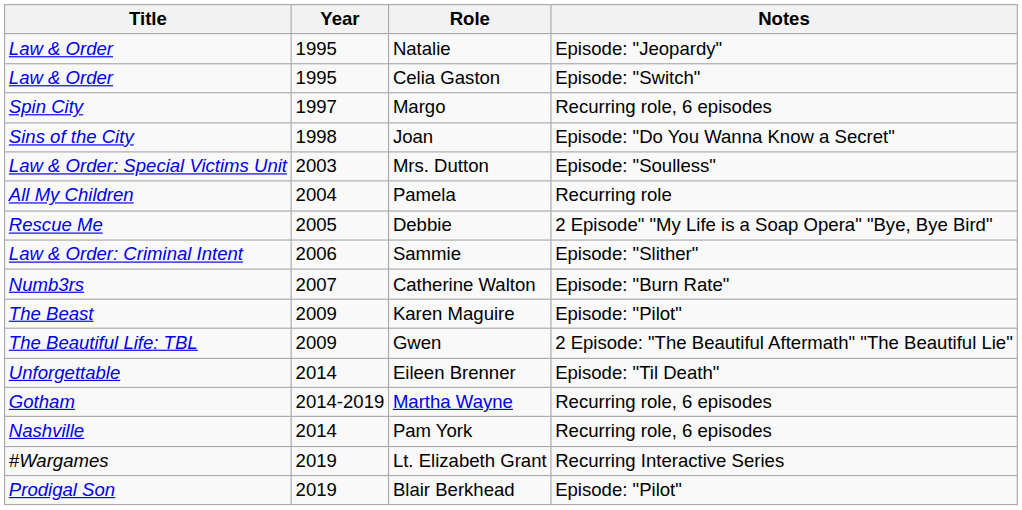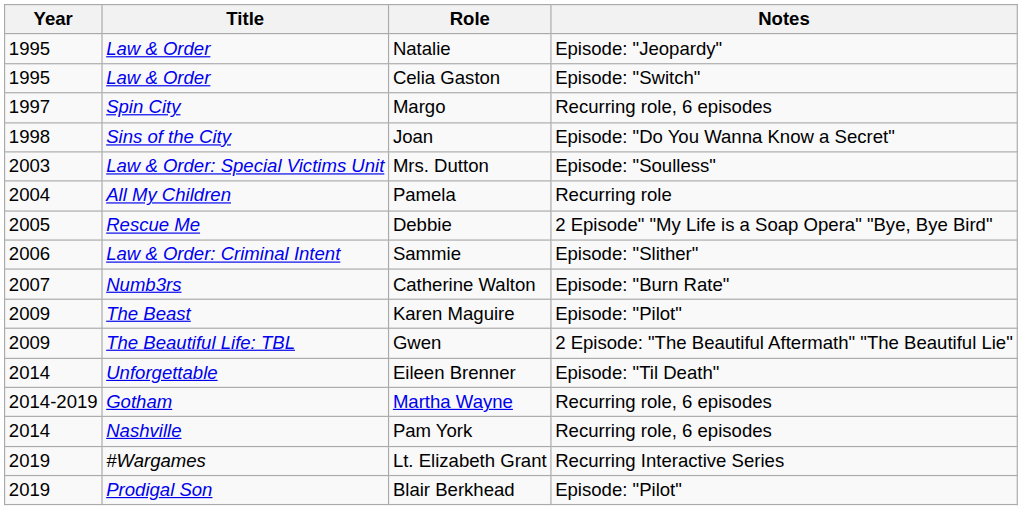 <table class="wikitable sortable">
 <tr>
+<th>Year</th>
 <th>Title</th>
-<th>Year</th>
 <th>Role</th>
 <th class="unsortable">Notes</th>
 </tr>
 <tr>
+<td>1995</td>
 <td><em><a href='#'>Law & Order</a></em></td>
-<td>1995</td>
 <td>Natalie</td>
 <td>Episode: "Jeopardy"</td>
 </tr>
 <tr>
+<td>1995</td>
 <td><em><a href='#'>Law & Order</a></em></td>
-<td>1995</td>
 <td>Celia Gaston</td>
 <td>Episode: "Switch"</td>
 </tr>
 <tr>
+<td>1997</td>
 <td><em><a href='#'>Spin City</a></em></td>
-<td>1997</td>
 <td>Margo</td>
 <td>Recurring role, 6 episodes</td>
 </tr>
 <tr>
+<td>1998</td>
 <td><em><a href='#'>Sins of the City</a></em></td>
-<td>1998</td>
 <td>Joan</td>
 <td>Episode: "Do You Wanna Know a Secret"</td>
 </tr>
 <tr>
+<td>2003</td>
 <td><em><a href='#'>Law & Order: Special Victims Unit</a></em></td>
-<td>2003</td>
 <td>Mrs. Dutton</td>
 <td>Episode: "Soulless"</td>
 </tr>
 <tr>
+<td>2004</td>
 <td><em><a href='#'>All My Children</a></em></td>
-<td>2004</td>
 <td>Pamela</td>
 <td>Recurring role</td>
 </tr>
 <tr>
+<td>2005</td>
 <td><em><a href='#'>Rescue Me</a></em></td>
-<td>2005</td>
 <td>Debbie</td>
 <td>2 Episode" "My Life is a Soap Opera" "Bye, Bye Bird"</td>
 </tr>
 <tr>
+<td>2006</td>
 <td><em><a href='#'>Law & Order: Criminal Intent</a></em></td>
-<td>2006</td>
 <td>Sammie</td>
 <td>Episode: "Slither"</td>
 </tr>
 <tr>
+<td>2007</td>
 <td><em><a href='#'>Numb3rs</a></em></td>
-<td>2007</td>
 <td>Catherine Walton</td>
 <td>Episode: "Burn Rate"</td>
 </tr>
 <tr>
+<td>2009</td>
 <td><em><a href='#'>The Beast</a></em></td>
-<td>2009</td>
 <td>Karen Maguire</td>
 <td>Episode: "Pilot"</td>
 </tr>
 <tr>
+<td>2009</td>
 <td><em><a href='#'>The Beautiful Life: TBL</a></em></td>
-<td>2009</td>
 <td>Gwen</td>
 <td>2 Episode: "The Beautiful Aftermath" "The Beautiful Lie"</td>
 </tr>
 <tr>
+<td>2014</td>
 <td><em><a href='#'>Unforgettable</a></em></td>
-<td>2014</td>
 <td>Eileen Brenner</td>
 <td>Episode: "Til Death"</td>
 </tr>
 <tr>
+<td>2014-2019</td>
 <td><em><a href='#'>Gotham</a></em></td>
-<td>2014-2019</td>
 <td><a href='#'>Martha Wayne</a></td>
 <td>Recurring role, 6 episodes</td>
 </tr>
 <tr>
+<td>2014</td>
 <td><em><a href='#'>Nashville</a></em></td>
-<td>2014</td>
 <td>Pam York</td>
 <td>Recurring role, 6 episodes</td>
 </tr>
 <tr>
+<td>2019</td>
 <td><em>#Wargames</em></td>
-<td>2019</td>
 <td>Lt. Elizabeth Grant</td>
 <td>Recurring Interactive Series</td>
 </tr>
 <tr>
+<td>2019</td>
 <td><em><a href='#'>Prodigal Son</a></em></td>
-<td>2019</td>
 <td>Blair Berkhead</td>
 <td>Episode: "Pilot"</td>
 </tr>
 </table>
